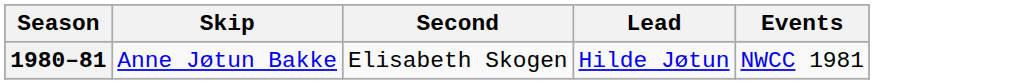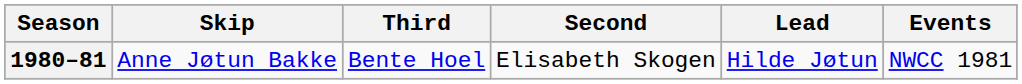 <table class="wikitable">
 <tr>
 <th scope="col">Season</th>
 <th scope="col">Skip</th>
+<th scope="col">Third</th>
 <th scope="col">Second</th>
 <th scope="col">Lead</th>
 <th scope="col">Events</th>
 </tr>
 <tr>
 <th scope="row">1980–81</th>
 <td><a href='#'>Anne Jøtun Bakke</a></td>
+<td><a href='#'>Bente Hoel</a></td>
 <td>Elisabeth Skogen</td>
 <td><a href='#'>Hilde Jøtun</a></td>
 <td><a href='#'>NWCC</a> 1981 <br> </td>
 </tr>
 </table>
